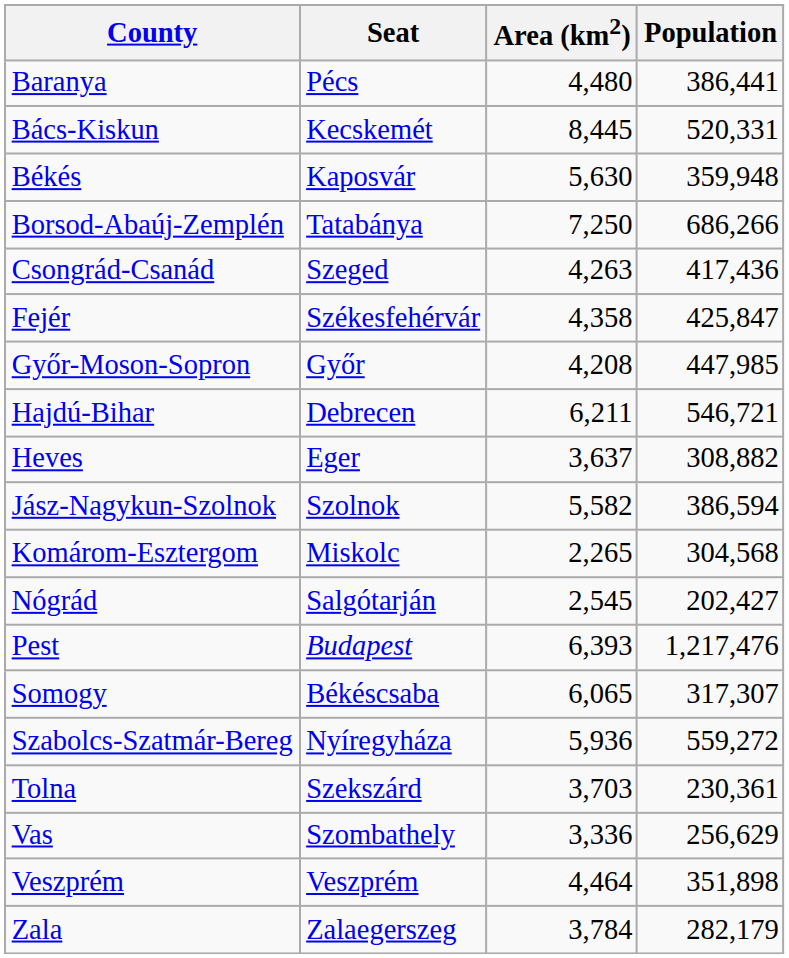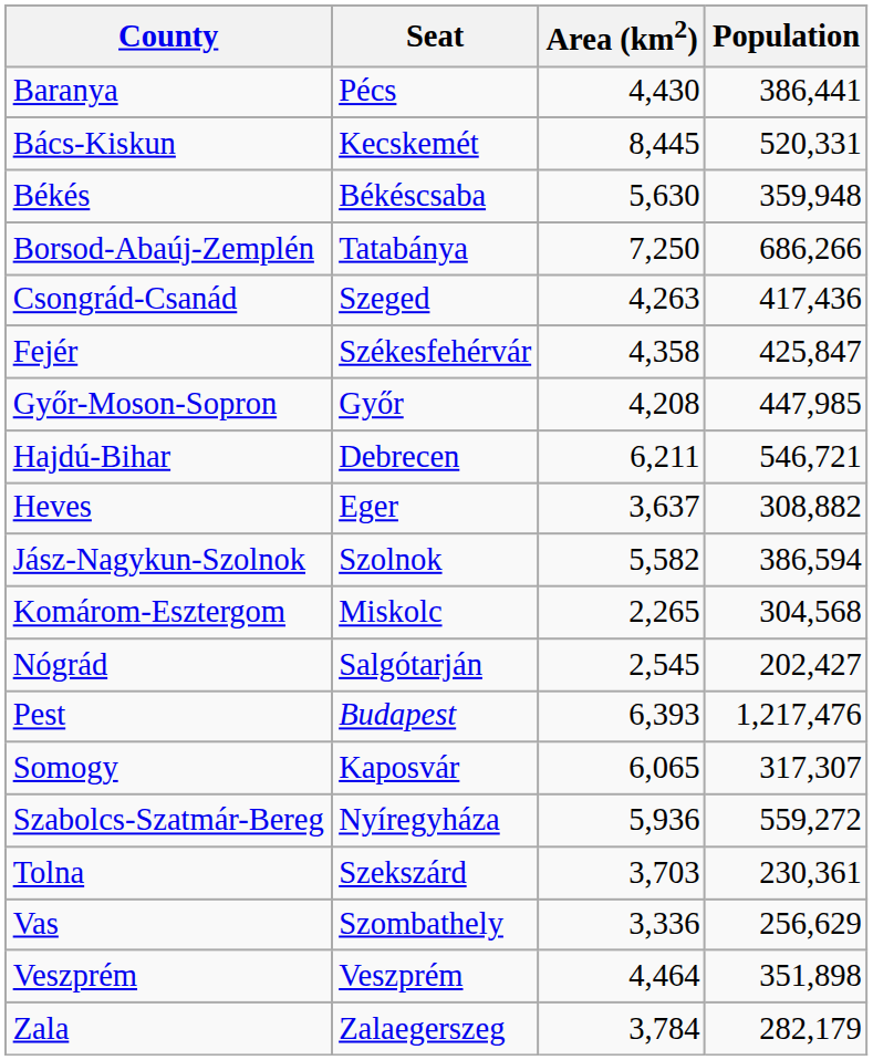 <table class="sortable wikitable" style="margin-top:7px; margin-right:0px; text-align:left; font-size:90%">
 <tr style="font-size:100%; text-align:right;">
 <th> <a href='#'>County</a></th>
 <th>Seat</th>
 <th>Area (km<sup>2</sup>)</th>
 <th>Population</th>
 </tr>
 <tr>
 <td><a href='#'>Baranya</a></td>
 <td><a href='#'>Pécs</a></td>
-<td style="text-align:right;padding-right:2px">4,480</td>
+<td style="text-align:right;padding-right:2px">4,430</td>
 <td style="text-align:right;padding-right:2px">386,441</td>
 </tr>
 <tr>
 <td><a href='#'>Bács-Kiskun</a></td>
 <td><a href='#'>Kecskemét</a></td>
 <td style="text-align:right;padding-right:2px">8,445</td>
 <td style="text-align:right;padding-right:2px">520,331</td>
 </tr>
 <tr>
 <td><a href='#'>Békés</a></td>
-<td><a href='#'>Kaposvár</a></td>
+<td><a href='#'>Békéscsaba</a></td>
 <td style="text-align:right;padding-right:2px">5,630</td>
 <td style="text-align:right;padding-right:2px">359,948</td>
 </tr>
 <tr>
 <td><a href='#'>Borsod-Abaúj-Zemplén</a></td>
 <td><a href='#'>Tatabánya</a></td>
 <td style="text-align:right;padding-right:2px">7,250</td>
 <td style="text-align:right;padding-right:2px">686,266</td>
 </tr>
 <tr>
 <td><a href='#'>Csongrád-Csanád</a></td>
 <td><a href='#'>Szeged</a></td>
 <td style="text-align:right;padding-right:2px">4,263</td>
 <td style="text-align:right;padding-right:2px">417,436</td>
 </tr>
 <tr>
 <td><a href='#'>Fejér</a></td>
 <td><a href='#'>Székesfehérvár</a></td>
 <td style="text-align:right;padding-right:2px">4,358</td>
 <td style="text-align:right;padding-right:2px">425,847</td>
 </tr>
 <tr>
 <td><a href='#'>Győr-Moson-Sopron</a></td>
 <td><a href='#'>Győr</a></td>
 <td style="text-align:right;padding-right:2px">4,208</td>
 <td style="text-align:right;padding-right:2px">447,985</td>
 </tr>
 <tr>
 <td><a href='#'>Hajdú-Bihar</a></td>
 <td><a href='#'>Debrecen</a></td>
 <td style="text-align:right;padding-right:2px">6,211</td>
 <td style="text-align:right;padding-right:2px">546,721</td>
 </tr>
 <tr>
 <td><a href='#'>Heves</a></td>
 <td><a href='#'>Eger</a></td>
 <td style="text-align:right;padding-right:2px">3,637</td>
 <td style="text-align:right;padding-right:2px">308,882</td>
 </tr>
 <tr>
 <td><a href='#'>Jász-Nagykun-Szolnok</a></td>
 <td><a href='#'>Szolnok</a></td>
 <td style="text-align:right;padding-right:2px">5,582</td>
 <td style="text-align:right;padding-right:2px">386,594</td>
 </tr>
 <tr>
 <td><a href='#'>Komárom-Esztergom</a></td>
 <td><a href='#'>Miskolc</a></td>
 <td style="text-align:right;padding-right:2px">2,265</td>
 <td style="text-align:right;padding-right:2px">304,568</td>
 </tr>
 <tr>
 <td><a href='#'>Nógrád</a></td>
 <td><a href='#'>Salgótarján</a></td>
 <td style="text-align:right;padding-right:2px">2,545</td>
 <td style="text-align:right;padding-right:2px">202,427</td>
 </tr>
 <tr>
 <td><a href='#'>Pest</a></td>
 <td><em><a href='#'>Budapest</a></em></td>
 <td style="text-align:right;padding-right:2px">6,393</td>
 <td style="text-align:right;padding-right:2px">1,217,476</td>
 </tr>
 <tr>
 <td><a href='#'>Somogy</a></td>
-<td><a href='#'>Békéscsaba</a></td>
+<td><a href='#'>Kaposvár</a></td>
 <td style="text-align:right;padding-right:2px">6,065</td>
 <td style="text-align:right;padding-right:2px">317,307</td>
 </tr>
 <tr>
 <td><a href='#'>Szabolcs-Szatmár-Bereg</a></td>
 <td><a href='#'>Nyíregyháza</a></td>
 <td style="text-align:right;padding-right:2px">5,936</td>
 <td style="text-align:right;padding-right:2px">559,272</td>
 </tr>
 <tr>
 <td><a href='#'>Tolna</a></td>
 <td><a href='#'>Szekszárd</a></td>
 <td style="text-align:right;padding-right:2px">3,703</td>
 <td style="text-align:right;padding-right:2px">230,361</td>
 </tr>
 <tr>
 <td><a href='#'>Vas</a></td>
 <td><a href='#'>Szombathely</a></td>
 <td style="text-align:right;padding-right:2px">3,336</td>
 <td style="text-align:right;padding-right:2px">256,629</td>
 </tr>
 <tr>
 <td><a href='#'>Veszprém</a></td>
 <td><a href='#'>Veszprém</a></td>
 <td style="text-align:right;padding-right:2px">4,464</td>
 <td style="text-align:right;padding-right:2px">351,898</td>
 </tr>
 <tr>
 <td><a href='#'>Zala</a></td>
 <td><a href='#'>Zalaegerszeg</a></td>
 <td style="text-align:right;padding-right:2px">3,784</td>
 <td style="text-align:right;padding-right:2px">282,179</td>
 </tr>
 </table>
